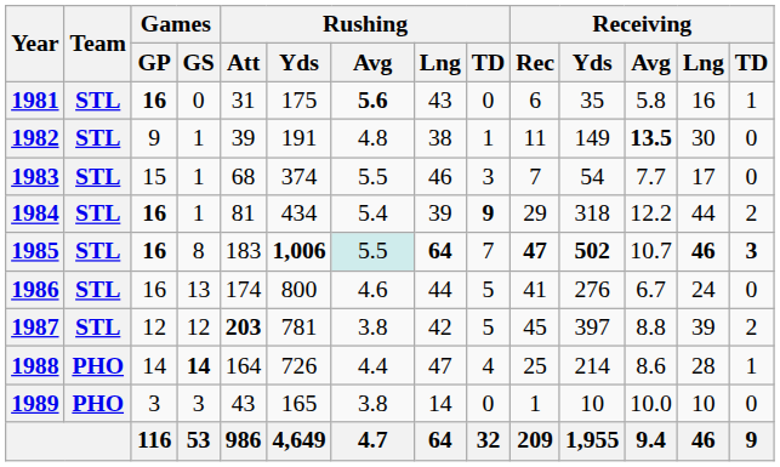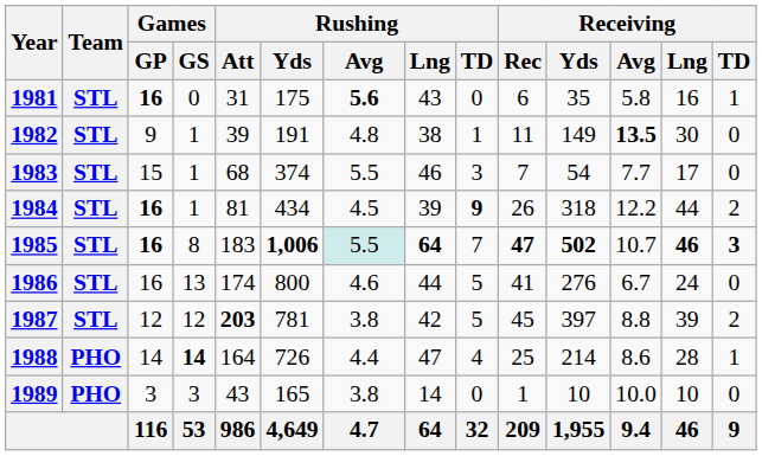 <table class="wikitable" style="text-align:center;">
 <tr>
 <th rowspan="2">Year</th>
 <th rowspan="2">Team</th>
 <th colspan="2">Games</th>
 <th colspan="5">Rushing</th>
 <th colspan="5">Receiving</th>
 </tr>
 <tr>
 <th>GP</th>
 <th>GS</th>
 <th>Att</th>
 <th>Yds</th>
 <th>Avg</th>
 <th>Lng</th>
 <th>TD</th>
 <th>Rec</th>
 <th>Yds</th>
 <th>Avg</th>
 <th>Lng</th>
 <th>TD</th>
 </tr>
 <tr>
 <th><a href='#'>1981</a></th>
 <th><a href='#'>STL</a></th>
 <td><strong>16</strong></td>
 <td>0</td>
 <td>31</td>
 <td>175</td>
 <td><strong>5.6</strong></td>
 <td>43</td>
 <td>0</td>
 <td>6</td>
 <td>35</td>
 <td>5.8</td>
 <td>16</td>
 <td>1</td>
 </tr>
 <tr>
 <th><a href='#'>1982</a></th>
 <th><a href='#'>STL</a></th>
 <td>9</td>
 <td>1</td>
 <td>39</td>
 <td>191</td>
 <td>4.8</td>
 <td>38</td>
 <td>1</td>
 <td>11</td>
 <td>149</td>
 <td><strong>13.5</strong></td>
 <td>30</td>
 <td>0</td>
 </tr>
 <tr>
 <th><a href='#'>1983</a></th>
 <th><a href='#'>STL</a></th>
 <td>15</td>
 <td>1</td>
 <td>68</td>
 <td>374</td>
 <td>5.5</td>
 <td>46</td>
 <td>3</td>
 <td>7</td>
 <td>54</td>
 <td>7.7</td>
 <td>17</td>
 <td>0</td>
 </tr>
 <tr>
 <th><a href='#'>1984</a></th>
 <th><a href='#'>STL</a></th>
 <td><strong>16</strong></td>
 <td>1</td>
 <td>81</td>
 <td>434</td>
-<td>5.4</td>
+<td>4.5</td>
 <td>39</td>
 <td><strong>9</strong></td>
-<td>29</td>
+<td>26</td>
 <td>318</td>
 <td>12.2</td>
 <td>44</td>
 <td>2</td>
 </tr>
 <tr>
 <th><a href='#'>1985</a></th>
 <th><a href='#'>STL</a></th>
 <td><strong>16</strong></td>
 <td>8</td>
 <td>183</td>
 <td><strong>1,006</strong></td>
 <td style="background:#cfecec; width:3em;">5.5</td>
 <td><strong>64</strong></td>
 <td>7</td>
 <td><strong>47</strong></td>
 <td><strong>502</strong></td>
 <td>10.7</td>
 <td><strong>46</strong></td>
 <td><strong>3</strong></td>
 </tr>
 <tr>
 <th><a href='#'>1986</a></th>
 <th><a href='#'>STL</a></th>
 <td>16</td>
 <td>13</td>
 <td>174</td>
 <td>800</td>
 <td>4.6</td>
 <td>44</td>
 <td>5</td>
 <td>41</td>
 <td>276</td>
 <td>6.7</td>
 <td>24</td>
 <td>0</td>
 </tr>
 <tr>
 <th><a href='#'>1987</a></th>
 <th><a href='#'>STL</a></th>
 <td>12</td>
 <td>12</td>
 <td><strong>203</strong></td>
 <td>781</td>
 <td>3.8</td>
 <td>42</td>
 <td>5</td>
 <td>45</td>
 <td>397</td>
 <td>8.8</td>
 <td>39</td>
 <td>2</td>
 </tr>
 <tr>
 <th><a href='#'>1988</a></th>
 <th><a href='#'>PHO</a></th>
 <td>14</td>
 <td><strong>14</strong></td>
 <td>164</td>
 <td>726</td>
 <td>4.4</td>
 <td>47</td>
 <td>4</td>
 <td>25</td>
 <td>214</td>
 <td>8.6</td>
 <td>28</td>
 <td>1</td>
 </tr>
 <tr>
 <th><a href='#'>1989</a></th>
 <th><a href='#'>PHO</a></th>
 <td>3</td>
 <td>3</td>
 <td>43</td>
 <td>165</td>
 <td>3.8</td>
 <td>14</td>
 <td>0</td>
 <td>1</td>
 <td>10</td>
 <td>10.0</td>
 <td>10</td>
 <td>0</td>
 </tr>
 <tr>
 <th colspan="2"></th>
 <th>116</th>
 <th>53</th>
 <th>986</th>
 <th>4,649</th>
 <th>4.7</th>
 <th>64</th>
 <th>32</th>
 <th>209</th>
 <th>1,955</th>
 <th>9.4</th>
 <th>46</th>
 <th>9</th>
 </tr>
 </table>
